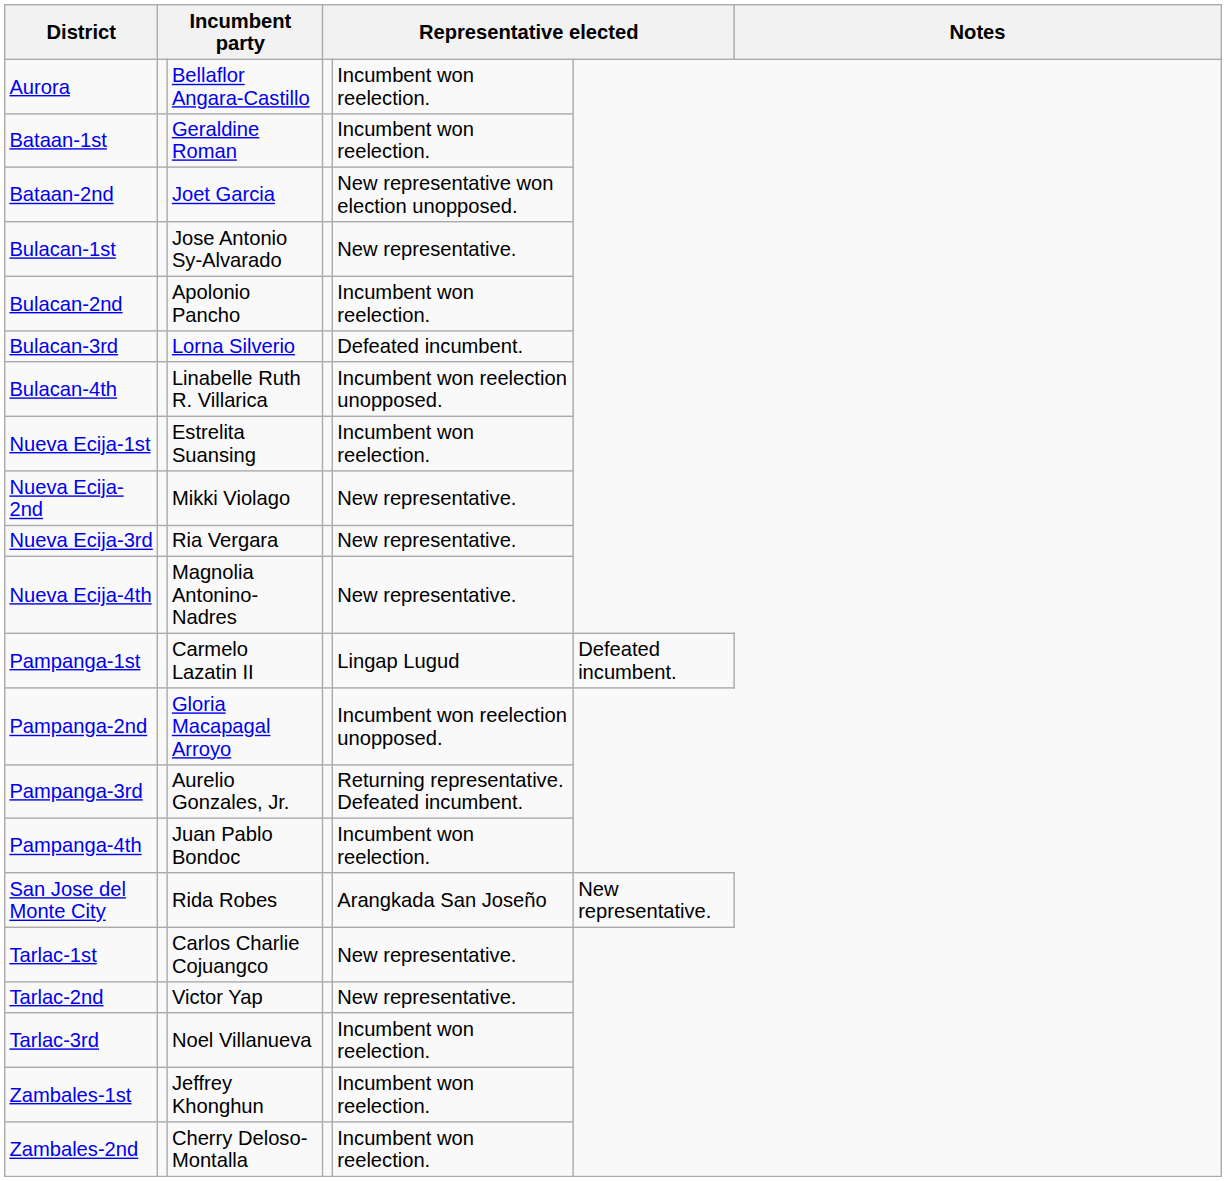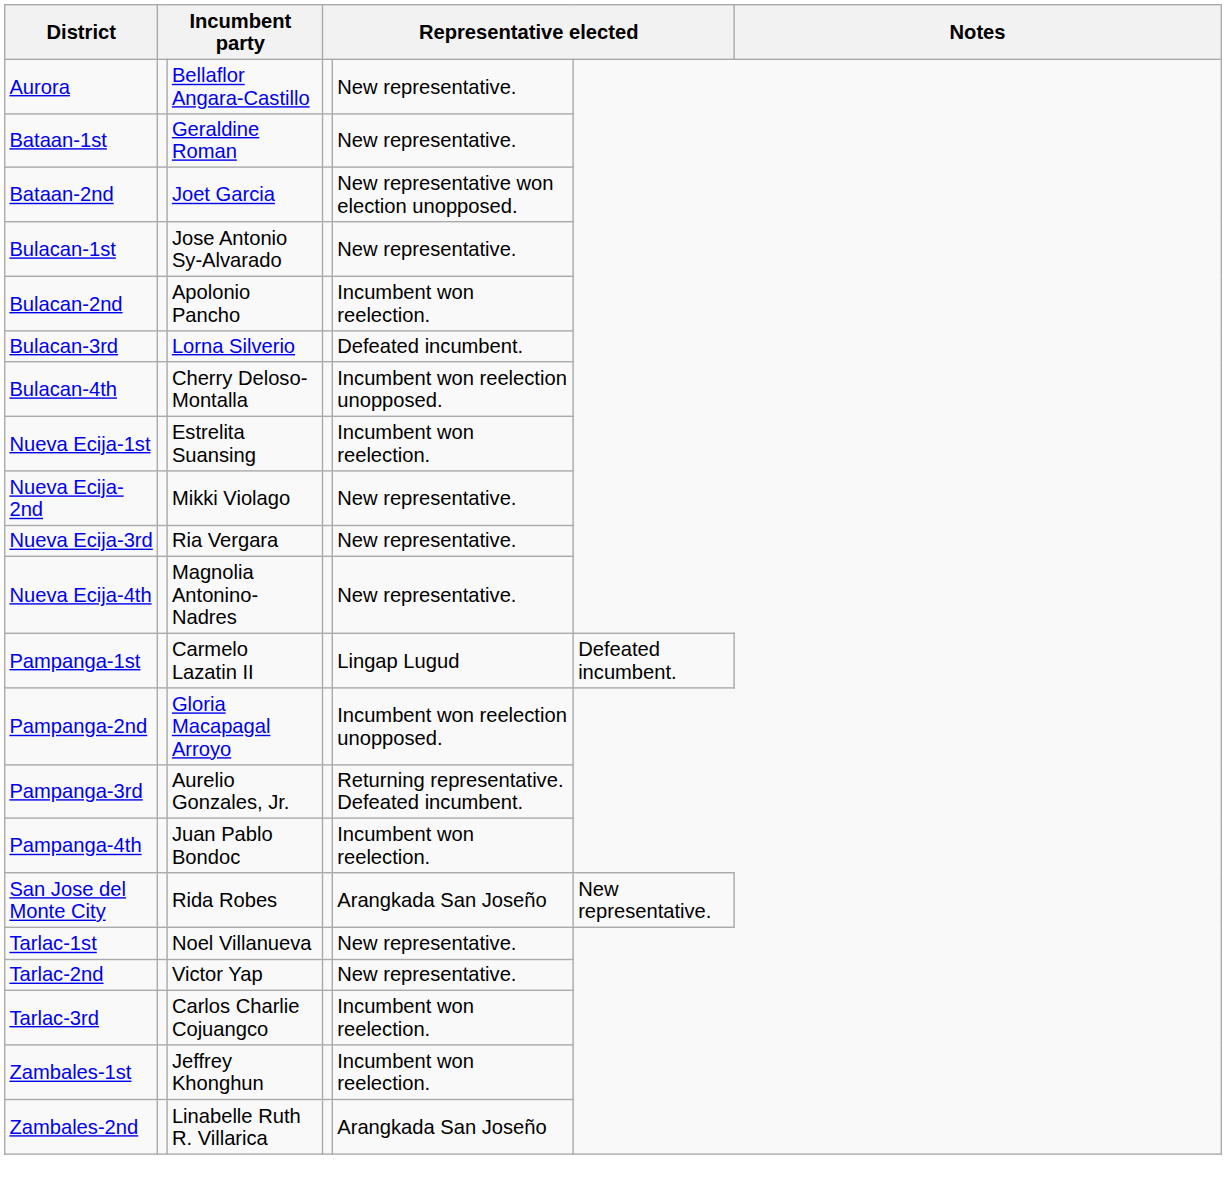 <table class=wikitable style="font-size:90%;">
 <tr>
 <th>District</th>
 <th colspan=2>Incumbent party</th>
 <th colspan=3>Representative elected</th>
 <th width=40%>Notes</th>
 </tr>
 <tr>
 <td><a href='#'>Aurora</a></td>
 <td></td>
 <td><a href='#'>Bellaflor Angara-Castillo</a></td>
 <td></td>
-<td>Incumbent won reelection.</td>
+<td>New representative.</td>
 </tr>
 <tr>
 <td><a href='#'>Bataan-1st</a></td>
 <td></td>
 <td><a href='#'>Geraldine Roman</a></td>
 <td></td>
-<td>Incumbent won reelection.</td>
+<td>New representative.</td>
 </tr>
 <tr>
 <td><a href='#'>Bataan-2nd</a></td>
 <td></td>
 <td><a href='#'>Joet Garcia</a></td>
 <td></td>
 <td>New representative won election unopposed.</td>
 </tr>
 <tr>
 <td><a href='#'>Bulacan-1st</a></td>
 <td></td>
 <td>Jose Antonio Sy-Alvarado</td>
 <td></td>
 <td>New representative.</td>
 </tr>
 <tr>
 <td><a href='#'>Bulacan-2nd</a></td>
 <td></td>
 <td>Apolonio Pancho</td>
 <td></td>
 <td>Incumbent won reelection.</td>
 </tr>
 <tr>
 <td><a href='#'>Bulacan-3rd</a></td>
 <td></td>
 <td><a href='#'>Lorna Silverio</a></td>
 <td></td>
 <td>Defeated incumbent.</td>
 </tr>
 <tr>
 <td><a href='#'>Bulacan-4th</a></td>
 <td></td>
-<td>Linabelle Ruth R. Villarica</td>
+<td>Cherry Deloso-Montalla</td>
 <td></td>
 <td>Incumbent won reelection unopposed.</td>
 </tr>
 <tr>
 <td><a href='#'>Nueva Ecija-1st</a></td>
 <td></td>
 <td>Estrelita Suansing</td>
 <td></td>
 <td>Incumbent won reelection.</td>
 </tr>
 <tr>
 <td><a href='#'>Nueva Ecija-2nd</a></td>
 <td></td>
 <td>Mikki Violago</td>
 <td></td>
 <td>New representative.</td>
 </tr>
 <tr>
 <td><a href='#'>Nueva Ecija-3rd</a></td>
 <td></td>
 <td>Ria Vergara</td>
 <td></td>
 <td>New representative.</td>
 </tr>
 <tr>
 <td><a href='#'>Nueva Ecija-4th</a></td>
 <td></td>
 <td>Magnolia Antonino-Nadres</td>
 <td></td>
 <td>New representative.</td>
 </tr>
 <tr>
 <td><a href='#'>Pampanga-1st</a></td>
 <td></td>
 <td>Carmelo Lazatin II</td>
 <td></td>
 <td align=left>Lingap Lugud</td>
 <td>Defeated incumbent.</td>
 </tr>
 <tr>
 <td><a href='#'>Pampanga-2nd</a></td>
 <td></td>
 <td><a href='#'>Gloria Macapagal Arroyo</a></td>
 <td></td>
 <td>Incumbent won reelection unopposed.</td>
 </tr>
 <tr>
 <td><a href='#'>Pampanga-3rd</a></td>
 <td></td>
 <td>Aurelio Gonzales, Jr.</td>
 <td></td>
 <td>Returning representative. Defeated incumbent.</td>
 </tr>
 <tr>
 <td><a href='#'>Pampanga-4th</a></td>
 <td></td>
 <td>Juan Pablo Bondoc</td>
 <td></td>
 <td>Incumbent won reelection.</td>
 </tr>
 <tr>
 <td><a href='#'>San Jose del Monte City</a></td>
 <td></td>
 <td>Rida Robes</td>
 <td></td>
 <td align=left>Arangkada San Joseño</td>
 <td>New representative.</td>
 </tr>
 <tr>
 <td><a href='#'>Tarlac-1st</a></td>
 <td></td>
-<td>Carlos Charlie Cojuangco</td>
+<td>Noel Villanueva</td>
 <td></td>
 <td>New representative.</td>
 </tr>
 <tr>
 <td><a href='#'>Tarlac-2nd</a></td>
 <td></td>
 <td>Victor Yap</td>
 <td></td>
 <td>New representative.</td>
 </tr>
 <tr>
 <td><a href='#'>Tarlac-3rd</a></td>
 <td></td>
-<td>Noel Villanueva</td>
+<td>Carlos Charlie Cojuangco</td>
 <td></td>
 <td>Incumbent won reelection.</td>
 </tr>
 <tr>
 <td><a href='#'>Zambales-1st</a></td>
 <td></td>
 <td>Jeffrey Khonghun</td>
 <td></td>
 <td>Incumbent won reelection.</td>
 </tr>
 <tr>
 <td><a href='#'>Zambales-2nd</a></td>
 <td></td>
-<td>Cherry Deloso-Montalla</td>
+<td>Linabelle Ruth R. Villarica</td>
 <td></td>
-<td>Incumbent won reelection.</td>
+<td align=left>Arangkada San Joseño</td>
 </tr>
 </table>
